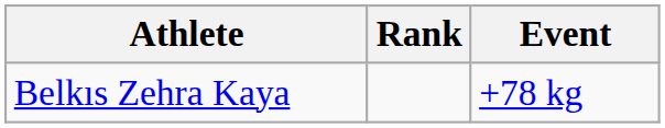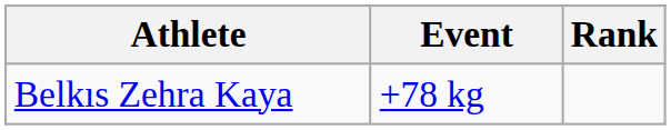 <table class=wikitable>
 <tr>
 <th width=150>Athlete</th>
+<th width=75>Event</th>
 <th>Rank</th>
-<th width=75>Event</th>
 </tr>
 <tr>
 <td><a href='#'>Belkıs Zehra Kaya</a></td>
+<td><a href='#'>+78 kg</a></td>
 <td align=center></td>
-<td><a href='#'>+78 kg</a></td>
 </tr>
 </table>
